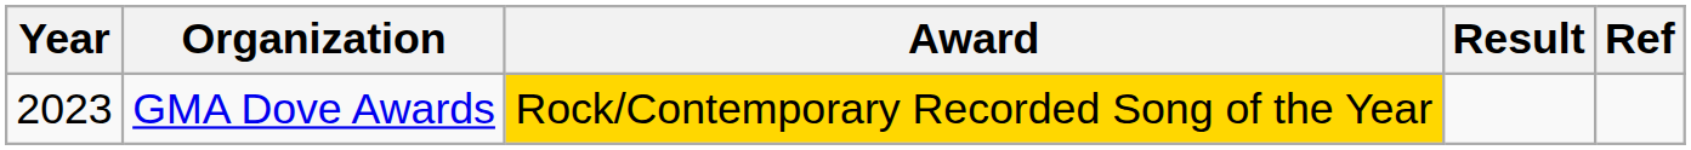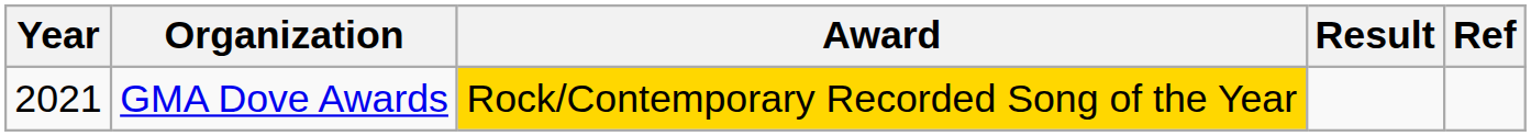 <table class="wikitable plainrowheaders">
 <tr>
 <th>Year</th>
 <th>Organization</th>
 <th>Award</th>
 <th>Result</th>
 <th>Ref</th>
 </tr>
 <tr>
-<td>2023</td>
+<td>2021</td>
 <td><a href='#'>GMA Dove Awards</a></td>
 <td style="background: gold;">Rock/Contemporary Recorded Song of the Year</td>
 <td></td>
 <td></td>
 </tr>
 </table>
